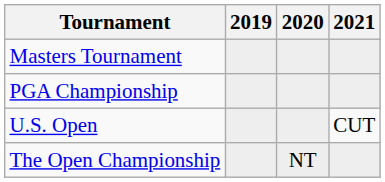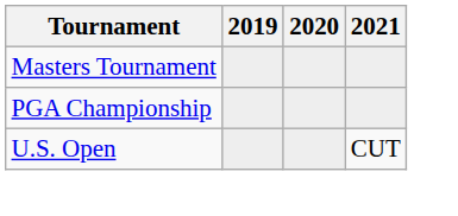 <table class="wikitable" style="font-size:95%;text-align:center;">
 <tr>
 <th>Tournament</th>
 <th>2019</th>
 <th>2020</th>
 <th>2021</th>
 </tr>
 <tr>
 <td align=left><a href='#'>Masters Tournament</a></td>
 <td style="background:#eeeeee;"></td>
 <td style="background:#eeeeee;"></td>
 <td style="background:#eeeeee;"></td>
 </tr>
 <tr>
 <td align=left><a href='#'>PGA Championship</a></td>
 <td style="background:#eeeeee;"></td>
 <td style="background:#eeeeee;"></td>
 <td style="background:#eeeeee;"></td>
 </tr>
 <tr>
 <td align=left><a href='#'>U.S. Open</a></td>
 <td style="background:#eeeeee;"></td>
 <td style="background:#eeeeee;"></td>
 <td>CUT</td>
 </tr>
-<tr>
-<td align=left><a href='#'>The Open Championship</a></td>
-<td style="background:#eeeeee;"></td>
-<td style="background:#eeeeee;">NT</td>
-<td style="background:#eeeeee;"></td>
-</tr>
 </table>
